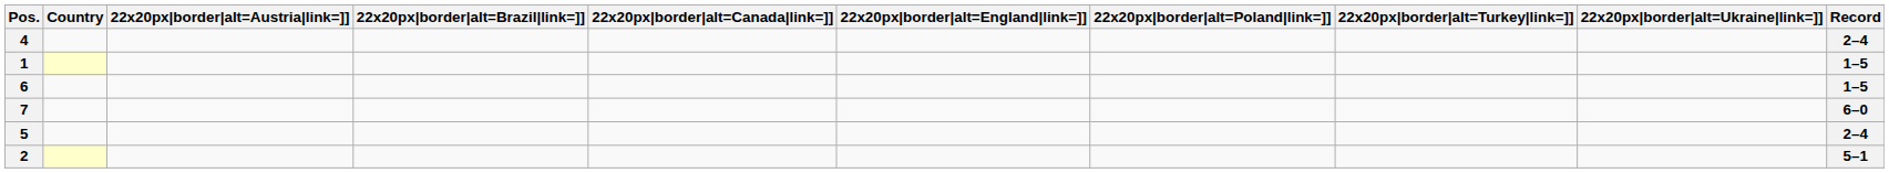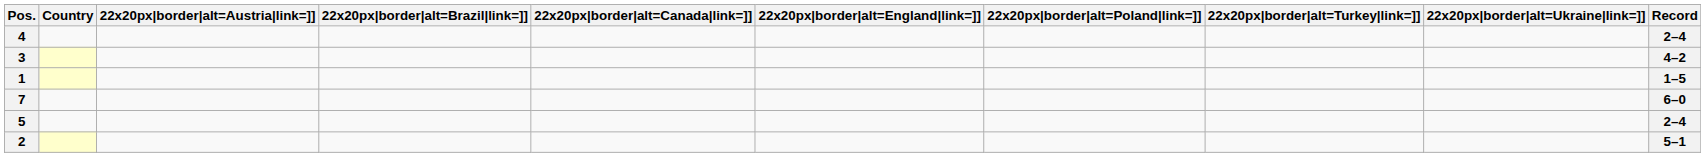 <table class="wikitable sortable nowrap" style="text-align:center; font-size:0.9em;">
 <tr>
 <th>Pos.</th>
 <th>Country</th>
 <th [[Image:>22x20px|border|alt=Austria|link=]]</th>
 <th [[Image:>22x20px|border|alt=Brazil|link=]]</th>
 <th [[Image:>22x20px|border|alt=Canada|link=]]</th>
 <th [[Image:>22x20px|border|alt=England|link=]]</th>
 <th [[Image:>22x20px|border|alt=Poland|link=]]</th>
 <th [[Image:>22x20px|border|alt=Turkey|link=]]</th>
 <th [[Image:>22x20px|border|alt=Ukraine|link=]]</th>
 <th>Record</th>
 </tr>
 <tr>
 <th>4</th>
 <td style="text-align:left;"></td>
 <td></td>
 <td></td>
 <td></td>
 <td></td>
 <td></td>
 <td></td>
 <td></td>
 <th>2–4</th>
 </tr>
 <tr>
-<th>1</th>
+<th>3</th>
 <td style="text-align:left; background:#ffffcc;"></td>
 <td></td>
 <td></td>
 <td></td>
 <td></td>
 <td></td>
 <td></td>
 <td></td>
-<th>1–5</th>
+<th>4–2</th>
 </tr>
 <tr>
-<th>6</th>
-<td style="text-align:left;"></td>
+<th>1</th>
+<td style="text-align:left; background:#ffffcc;"></td>
 <td></td>
 <td></td>
 <td></td>
 <td></td>
 <td></td>
 <td></td>
 <td></td>
 <th>1–5</th>
 </tr>
 <tr>
 <th>7</th>
 <td style="text-align:left;"></td>
 <td></td>
 <td></td>
 <td></td>
 <td></td>
 <td></td>
 <td></td>
 <td></td>
 <th>6–0</th>
 </tr>
 <tr>
 <th>5</th>
 <td style="text-align:left;"></td>
 <td></td>
 <td></td>
 <td></td>
 <td></td>
 <td></td>
 <td></td>
 <td></td>
 <th>2–4</th>
 </tr>
 <tr>
 <th>2</th>
 <td style="text-align:left; background:#ffffcc;"></td>
 <td></td>
 <td></td>
 <td></td>
 <td></td>
 <td></td>
 <td></td>
 <td></td>
 <th>5–1</th>
 </tr>
 </table>
